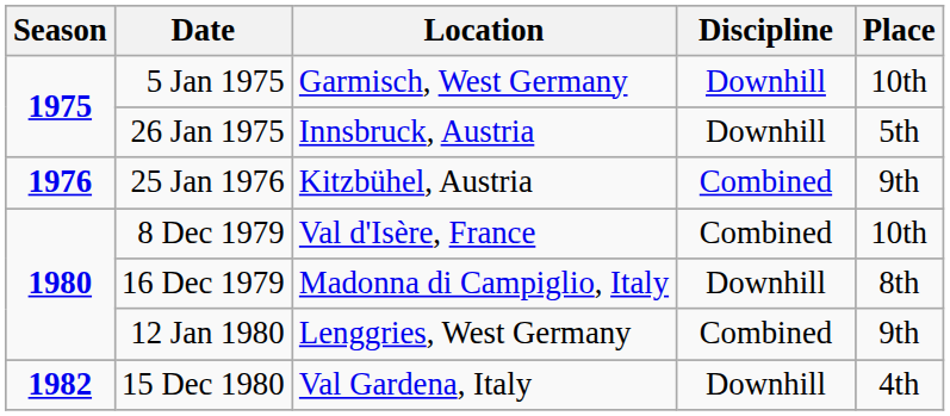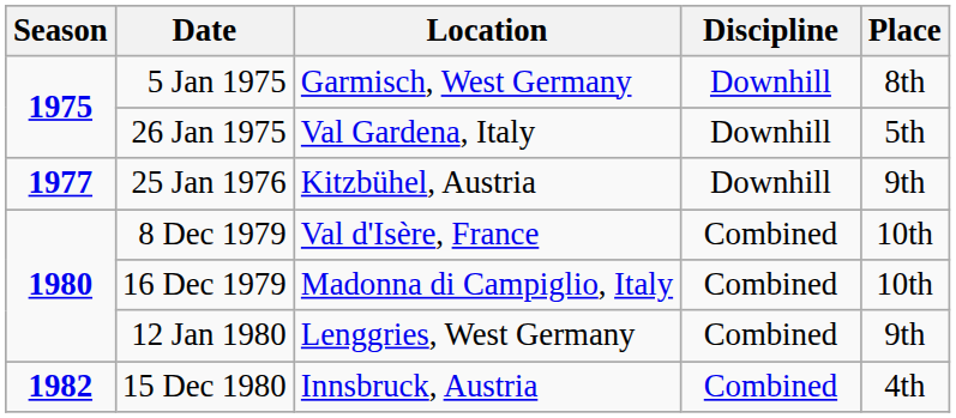 <table class=wikitable style="text-align:center">
 <tr>
 <th>Season</th>
 <th>Date</th>
 <th>Location</th>
 <th>Discipline</th>
 <th>Place</th>
 </tr>
 <tr>
 <td rowspan=2><strong><a href='#'>1975</a></strong></td>
 <td align=right>5 Jan 1975</td>
 <td align=left> <a href='#'>Garmisch</a>, <a href='#'>West Germany</a></td>
 <td><a href='#'>Downhill</a></td>
-<td>10th</td>
+<td>8th</td>
 </tr>
 <tr>
 <td align=right>26 Jan 1975</td>
-<td align=left> <a href='#'>Innsbruck</a>, <a href='#'>Austria</a></td>
+<td align=left> <a href='#'>Val Gardena</a>, Italy</td>
 <td>Downhill</td>
 <td>5th</td>
 </tr>
 <tr>
-<td><strong><a href='#'>1976</a></strong></td>
+<td><strong><a href='#'>1977</a></strong></td>
 <td align=right>25 Jan 1976</td>
 <td align=left> <a href='#'>Kitzbühel</a>, Austria</td>
-<td>  <a href='#'>Combined</a>  </td>
+<td align=center>Downhill</td>
 <td>9th</td>
 </tr>
 <tr>
 <td rowspan=3><strong><a href='#'>1980</a></strong></td>
 <td align=right>8 Dec 1979</td>
 <td align=left> <a href='#'>Val d'Isère</a>, <a href='#'>France</a></td>
 <td>Combined</td>
 <td>10th</td>
 </tr>
 <tr>
 <td align=right>16 Dec 1979</td>
 <td align=left> <a href='#'>Madonna di Campiglio</a>, <a href='#'>Italy</a></td>
-<td>Downhill</td>
-<td>8th</td>
+<td>Combined</td>
+<td>10th</td>
 </tr>
 <tr>
 <td align=right>12 Jan 1980</td>
 <td align=left> <a href='#'>Lenggries</a>, West Germany</td>
 <td>Combined</td>
 <td>9th</td>
 </tr>
 <tr>
 <td><strong><a href='#'>1982</a></strong></td>
 <td align=right>15 Dec 1980</td>
-<td align=left> <a href='#'>Val Gardena</a>, Italy</td>
-<td align=center>Downhill</td>
+<td align=left> <a href='#'>Innsbruck</a>, <a href='#'>Austria</a></td>
+<td>  <a href='#'>Combined</a>  </td>
 <td align=center>4th</td>
 </tr>
 </table>
